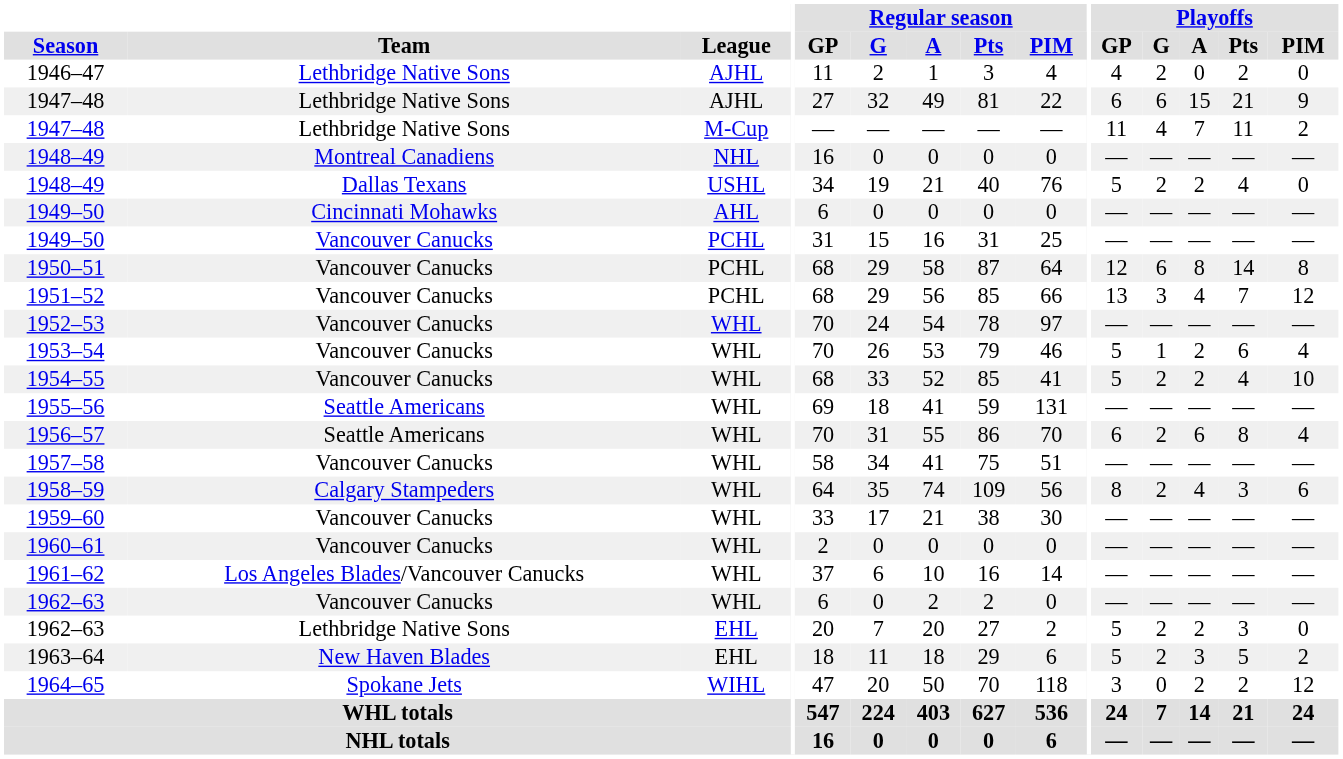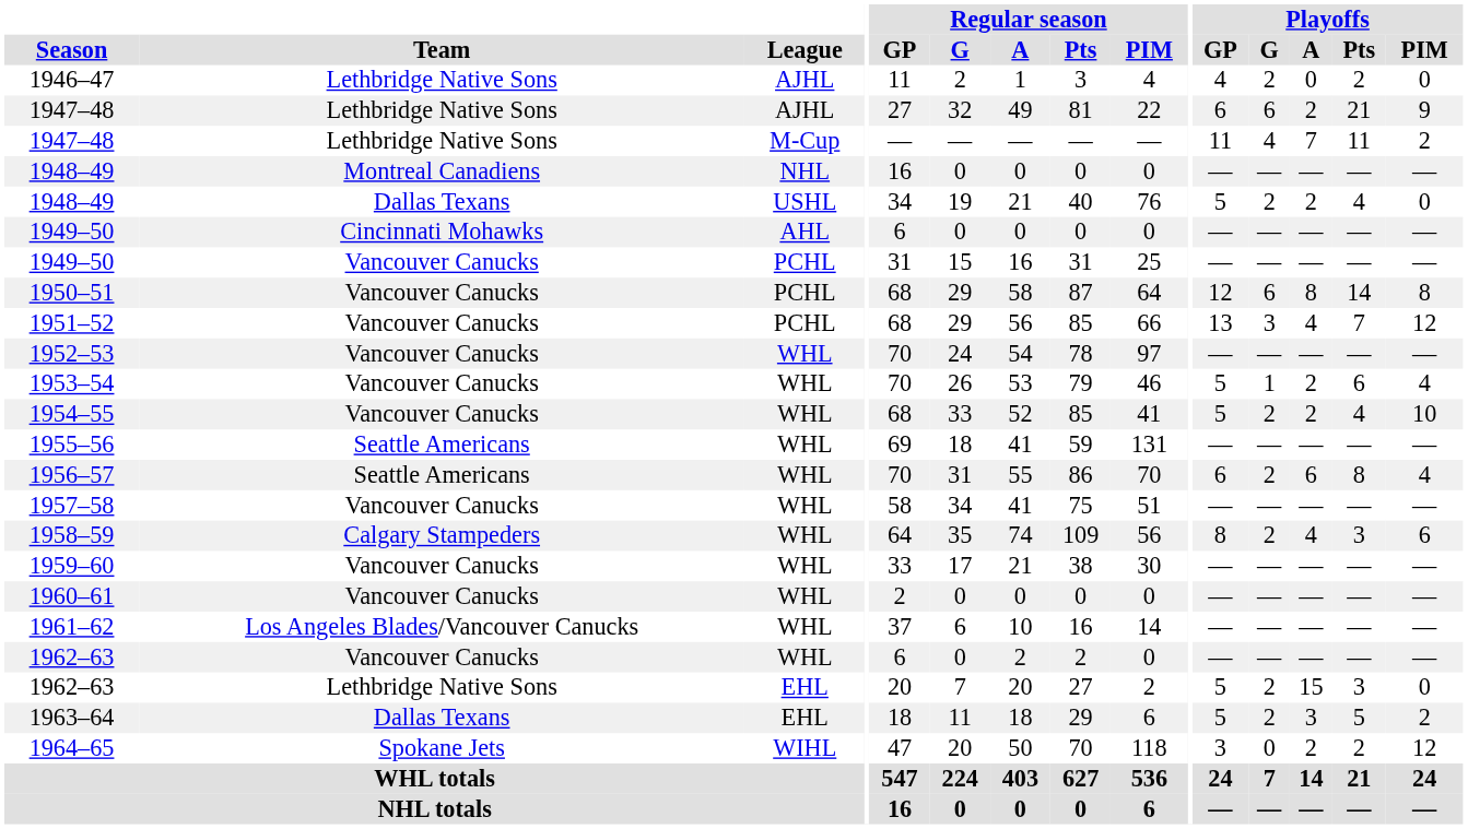 <table border="0" cellpadding="1" cellspacing="0" style="text-align:center; width:60em">
 <tr bgcolor="#e0e0e0">
 <th colspan="3" bgcolor="#ffffff"></th>
 <th rowspan="100" bgcolor="#ffffff"></th>
 <th colspan="5"><a href='#'>Regular season</a></th>
 <th rowspan="100" bgcolor="#ffffff"></th>
 <th colspan="5"><a href='#'>Playoffs</a></th>
 </tr>
 <tr bgcolor="#e0e0e0">
 <th><a href='#'>Season</a></th>
 <th>Team</th>
 <th>League</th>
 <th>GP</th>
 <th><a href='#'>G</a></th>
 <th><a href='#'>A</a></th>
 <th><a href='#'>Pts</a></th>
 <th><a href='#'>PIM</a></th>
 <th>GP</th>
 <th>G</th>
 <th>A</th>
 <th>Pts</th>
 <th>PIM</th>
 </tr>
 <tr>
 <td>1946–47</td>
 <td><a href='#'>Lethbridge Native Sons</a></td>
 <td><a href='#'>AJHL</a></td>
 <td>11</td>
 <td>2</td>
 <td>1</td>
 <td>3</td>
 <td>4</td>
 <td>4</td>
 <td>2</td>
 <td>0</td>
 <td>2</td>
 <td>0</td>
 </tr>
 <tr bgcolor="#f0f0f0">
 <td>1947–48</td>
 <td>Lethbridge Native Sons</td>
 <td>AJHL</td>
 <td>27</td>
 <td>32</td>
 <td>49</td>
 <td>81</td>
 <td>22</td>
 <td>6</td>
 <td>6</td>
-<td>15</td>
+<td>2</td>
 <td>21</td>
 <td>9</td>
 </tr>
 <tr>
 <td><a href='#'>1947–48</a></td>
 <td>Lethbridge Native Sons</td>
 <td><a href='#'>M-Cup</a></td>
 <td>—</td>
 <td>—</td>
 <td>—</td>
 <td>—</td>
 <td>—</td>
 <td>11</td>
 <td>4</td>
 <td>7</td>
 <td>11</td>
 <td>2</td>
 </tr>
 <tr bgcolor="#f0f0f0">
 <td><a href='#'>1948–49</a></td>
 <td><a href='#'>Montreal Canadiens</a></td>
 <td><a href='#'>NHL</a></td>
 <td>16</td>
 <td>0</td>
 <td>0</td>
 <td>0</td>
 <td>0</td>
 <td>—</td>
 <td>—</td>
 <td>—</td>
 <td>—</td>
 <td>—</td>
 </tr>
 <tr>
 <td><a href='#'>1948–49</a></td>
 <td><a href='#'>Dallas Texans</a></td>
 <td><a href='#'>USHL</a></td>
 <td>34</td>
 <td>19</td>
 <td>21</td>
 <td>40</td>
 <td>76</td>
 <td>5</td>
 <td>2</td>
 <td>2</td>
 <td>4</td>
 <td>0</td>
 </tr>
 <tr bgcolor="#f0f0f0">
 <td><a href='#'>1949–50</a></td>
 <td><a href='#'>Cincinnati Mohawks</a></td>
 <td><a href='#'>AHL</a></td>
 <td>6</td>
 <td>0</td>
 <td>0</td>
 <td>0</td>
 <td>0</td>
 <td>—</td>
 <td>—</td>
 <td>—</td>
 <td>—</td>
 <td>—</td>
 </tr>
 <tr>
 <td><a href='#'>1949–50</a></td>
 <td><a href='#'>Vancouver Canucks</a></td>
 <td><a href='#'>PCHL</a></td>
 <td>31</td>
 <td>15</td>
 <td>16</td>
 <td>31</td>
 <td>25</td>
 <td>—</td>
 <td>—</td>
 <td>—</td>
 <td>—</td>
 <td>—</td>
 </tr>
 <tr bgcolor="#f0f0f0">
 <td><a href='#'>1950–51</a></td>
 <td>Vancouver Canucks</td>
 <td>PCHL</td>
 <td>68</td>
 <td>29</td>
 <td>58</td>
 <td>87</td>
 <td>64</td>
 <td>12</td>
 <td>6</td>
 <td>8</td>
 <td>14</td>
 <td>8</td>
 </tr>
 <tr>
 <td><a href='#'>1951–52</a></td>
 <td>Vancouver Canucks</td>
 <td>PCHL</td>
 <td>68</td>
 <td>29</td>
 <td>56</td>
 <td>85</td>
 <td>66</td>
 <td>13</td>
 <td>3</td>
 <td>4</td>
 <td>7</td>
 <td>12</td>
 </tr>
 <tr bgcolor="#f0f0f0">
 <td><a href='#'>1952–53</a></td>
 <td>Vancouver Canucks</td>
 <td><a href='#'>WHL</a></td>
 <td>70</td>
 <td>24</td>
 <td>54</td>
 <td>78</td>
 <td>97</td>
 <td>—</td>
 <td>—</td>
 <td>—</td>
 <td>—</td>
 <td>—</td>
 </tr>
 <tr>
 <td><a href='#'>1953–54</a></td>
 <td>Vancouver Canucks</td>
 <td>WHL</td>
 <td>70</td>
 <td>26</td>
 <td>53</td>
 <td>79</td>
 <td>46</td>
 <td>5</td>
 <td>1</td>
 <td>2</td>
 <td>6</td>
 <td>4</td>
 </tr>
 <tr bgcolor="#f0f0f0">
 <td><a href='#'>1954–55</a></td>
 <td>Vancouver Canucks</td>
 <td>WHL</td>
 <td>68</td>
 <td>33</td>
 <td>52</td>
 <td>85</td>
 <td>41</td>
 <td>5</td>
 <td>2</td>
 <td>2</td>
 <td>4</td>
 <td>10</td>
 </tr>
 <tr>
 <td><a href='#'>1955–56</a></td>
 <td><a href='#'>Seattle Americans</a></td>
 <td>WHL</td>
 <td>69</td>
 <td>18</td>
 <td>41</td>
 <td>59</td>
 <td>131</td>
 <td>—</td>
 <td>—</td>
 <td>—</td>
 <td>—</td>
 <td>—</td>
 </tr>
 <tr bgcolor="#f0f0f0">
 <td><a href='#'>1956–57</a></td>
 <td>Seattle Americans</td>
 <td>WHL</td>
 <td>70</td>
 <td>31</td>
 <td>55</td>
 <td>86</td>
 <td>70</td>
 <td>6</td>
 <td>2</td>
 <td>6</td>
 <td>8</td>
 <td>4</td>
 </tr>
 <tr>
 <td><a href='#'>1957–58</a></td>
 <td>Vancouver Canucks</td>
 <td>WHL</td>
 <td>58</td>
 <td>34</td>
 <td>41</td>
 <td>75</td>
 <td>51</td>
 <td>—</td>
 <td>—</td>
 <td>—</td>
 <td>—</td>
 <td>—</td>
 </tr>
 <tr bgcolor="#f0f0f0">
 <td><a href='#'>1958–59</a></td>
 <td><a href='#'>Calgary Stampeders</a></td>
 <td>WHL</td>
 <td>64</td>
 <td>35</td>
 <td>74</td>
 <td>109</td>
 <td>56</td>
 <td>8</td>
 <td>2</td>
 <td>4</td>
 <td>3</td>
 <td>6</td>
 </tr>
 <tr>
 <td><a href='#'>1959–60</a></td>
 <td>Vancouver Canucks</td>
 <td>WHL</td>
 <td>33</td>
 <td>17</td>
 <td>21</td>
 <td>38</td>
 <td>30</td>
 <td>—</td>
 <td>—</td>
 <td>—</td>
 <td>—</td>
 <td>—</td>
 </tr>
 <tr bgcolor="#f0f0f0">
 <td><a href='#'>1960–61</a></td>
 <td>Vancouver Canucks</td>
 <td>WHL</td>
 <td>2</td>
 <td>0</td>
 <td>0</td>
 <td>0</td>
 <td>0</td>
 <td>—</td>
 <td>—</td>
 <td>—</td>
 <td>—</td>
 <td>—</td>
 </tr>
 <tr>
 <td><a href='#'>1961–62</a></td>
 <td><a href='#'>Los Angeles Blades</a>/Vancouver Canucks</td>
 <td>WHL</td>
 <td>37</td>
 <td>6</td>
 <td>10</td>
 <td>16</td>
 <td>14</td>
 <td>—</td>
 <td>—</td>
 <td>—</td>
 <td>—</td>
 <td>—</td>
 </tr>
 <tr bgcolor="#f0f0f0">
 <td><a href='#'>1962–63</a></td>
 <td>Vancouver Canucks</td>
 <td>WHL</td>
 <td>6</td>
 <td>0</td>
 <td>2</td>
 <td>2</td>
 <td>0</td>
 <td>—</td>
 <td>—</td>
 <td>—</td>
 <td>—</td>
 <td>—</td>
 </tr>
 <tr>
 <td>1962–63</td>
 <td>Lethbridge Native Sons</td>
 <td><a href='#'>EHL</a></td>
 <td>20</td>
 <td>7</td>
 <td>20</td>
 <td>27</td>
 <td>2</td>
 <td>5</td>
 <td>2</td>
-<td>2</td>
+<td>15</td>
 <td>3</td>
 <td>0</td>
 </tr>
 <tr bgcolor="#f0f0f0">
 <td>1963–64</td>
-<td><a href='#'>New Haven Blades</a></td>
+<td><a href='#'>Dallas Texans</a></td>
 <td>EHL</td>
 <td>18</td>
 <td>11</td>
 <td>18</td>
 <td>29</td>
 <td>6</td>
 <td>5</td>
 <td>2</td>
 <td>3</td>
 <td>5</td>
 <td>2</td>
 </tr>
 <tr>
 <td><a href='#'>1964–65</a></td>
 <td><a href='#'>Spokane Jets</a></td>
 <td><a href='#'>WIHL</a></td>
 <td>47</td>
 <td>20</td>
 <td>50</td>
 <td>70</td>
 <td>118</td>
 <td>3</td>
 <td>0</td>
 <td>2</td>
 <td>2</td>
 <td>12</td>
 </tr>
 <tr bgcolor="#e0e0e0">
 <th colspan="3">WHL totals</th>
 <th>547</th>
 <th>224</th>
 <th>403</th>
 <th>627</th>
 <th>536</th>
 <th>24</th>
 <th>7</th>
 <th>14</th>
 <th>21</th>
 <th>24</th>
 </tr>
 <tr bgcolor="#e0e0e0">
 <th colspan="3">NHL totals</th>
 <th>16</th>
 <th>0</th>
 <th>0</th>
 <th>0</th>
 <th>6</th>
 <th>—</th>
 <th>—</th>
 <th>—</th>
 <th>—</th>
 <th>—</th>
 </tr>
 </table>
